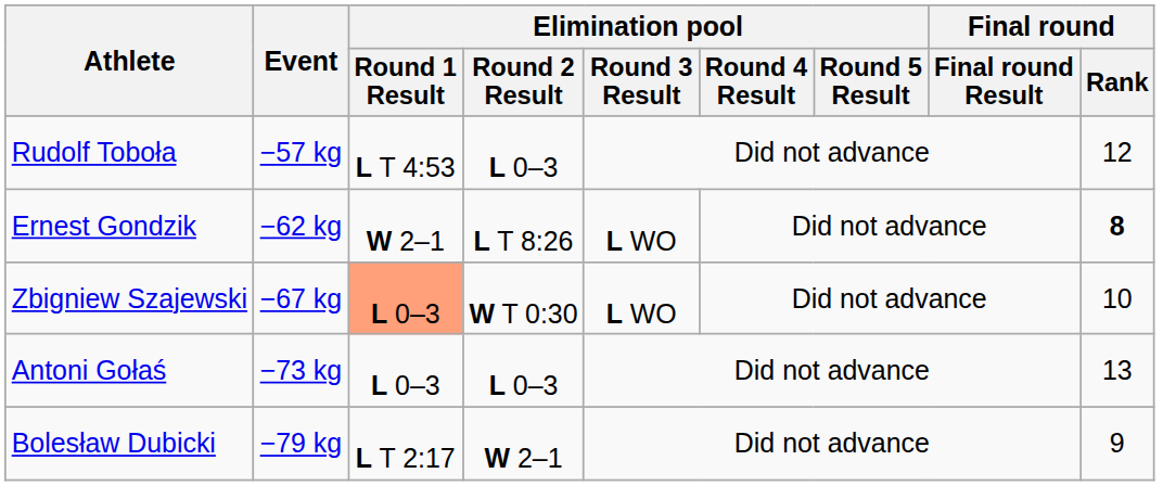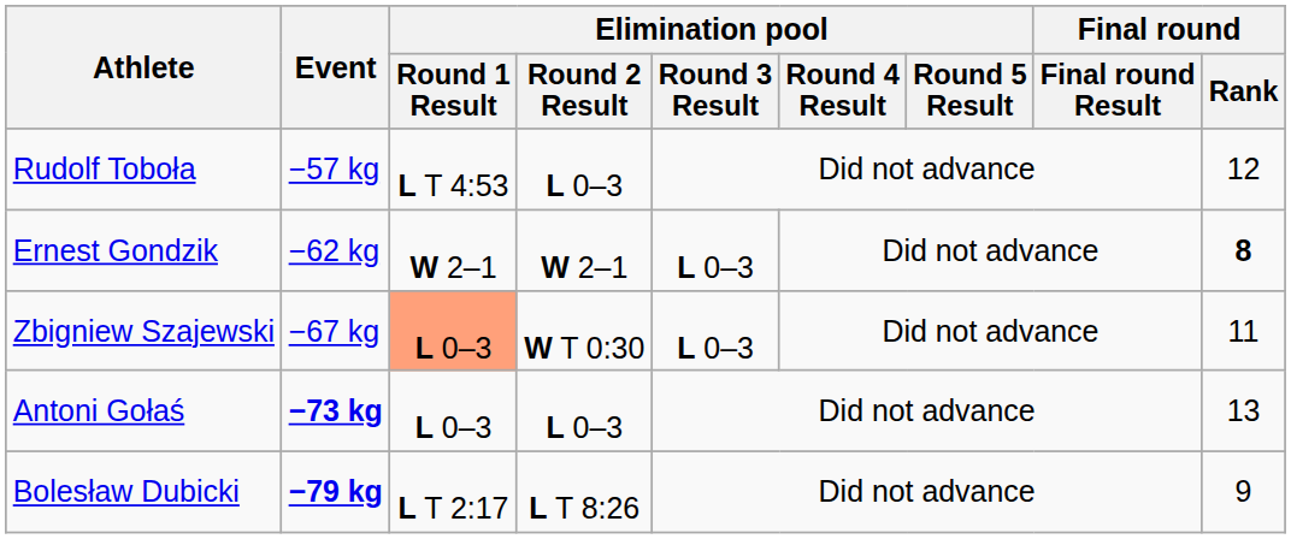 <table class="wikitable" style="font-size:90%">
 <tr>
 <th rowspan="2">Athlete</th>
 <th rowspan="2">Event</th>
 <th colspan=5>Elimination pool</th>
 <th colspan=2>Final round</th>
 </tr>
 <tr style="font-size: 95%">
 <th>Round 1<br>Result</th>
 <th>Round 2<br>Result</th>
 <th>Round 3<br>Result</th>
 <th>Round 4<br>Result</th>
 <th>Round 5<br>Result</th>
 <th>Final round<br>Result</th>
 <th>Rank</th>
 </tr>
 <tr align=center>
 <td align=left><a href='#'>Rudolf Toboła</a></td>
 <td align=left><a href='#'>−57 kg</a></td>
 <td><br><strong>L</strong> T 4:53</td>
 <td><br><strong>L</strong> 0–3</td>
 <td colspan=4>Did not advance</td>
 <td>12</td>
 </tr>
 <tr align=center>
 <td align=left><a href='#'>Ernest Gondzik</a></td>
 <td align=left><a href='#'>−62 kg</a></td>
 <td><br><strong>W</strong> 2–1</td>
-<td><br><strong>L</strong> T 8:26</td>
-<td><br><strong>L</strong> WO</td>
+<td><br><strong>W</strong> 2–1</td>
+<td><br><strong>L</strong> 0–3</td>
 <td colspan=3>Did not advance</td>
 <td><strong>8</strong></td>
 </tr>
 <tr align=center>
 <td align=left><a href='#'>Zbigniew Szajewski</a></td>
 <td align=left><a href='#'>−67 kg</a></td>
 <td style="background: lightsalmon;"><br><strong>L</strong> 0–3</td>
 <td><br><strong>W</strong> T 0:30</td>
-<td><br><strong>L</strong> WO</td>
+<td><br><strong>L</strong> 0–3</td>
 <td colspan=3>Did not advance</td>
-<td>10</td>
+<td>11</td>
 </tr>
 <tr align=center>
 <td align=left><a href='#'>Antoni Gołaś</a></td>
-<td align=left><a href='#'>−73 kg</a></td>
+<td align=left><strong><a href='#'>−73 kg</a></strong></td>
 <td><br><strong>L</strong> 0–3</td>
 <td><br><strong>L</strong> 0–3</td>
 <td colspan=4>Did not advance</td>
 <td>13</td>
 </tr>
 <tr align=center>
 <td align=left><a href='#'>Bolesław Dubicki</a></td>
-<td align=left><a href='#'>−79 kg</a></td>
+<td align=left><strong><a href='#'>−79 kg</a></strong></td>
 <td><br><strong>L</strong> T 2:17</td>
-<td><br><strong>W</strong> 2–1</td>
+<td><br><strong>L</strong> T 8:26</td>
 <td colspan=4>Did not advance</td>
 <td>9</td>
 </tr>
 </table>
